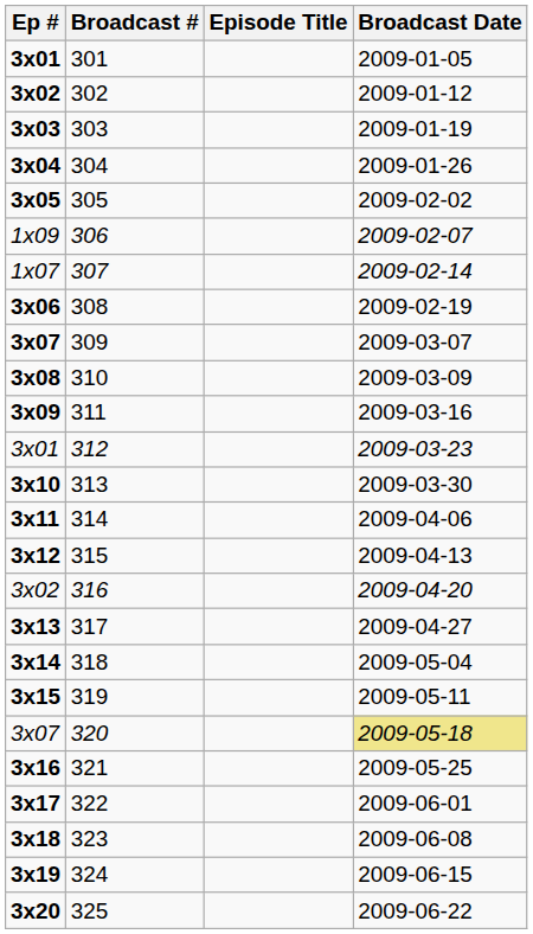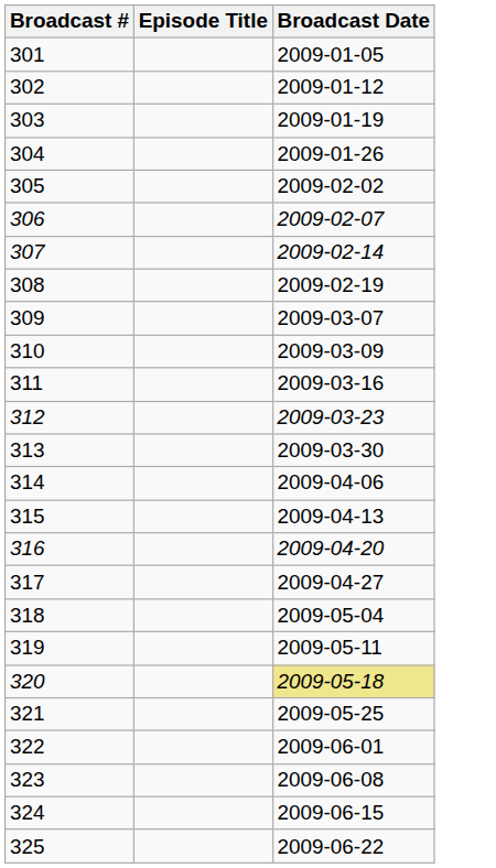 <table class="wikitable sortable">
 <tr>
-<th>Ep #</th>
 <th>Broadcast #</th>
 <th>Episode Title</th>
 <th>Broadcast Date</th>
 </tr>
 <tr>
-<td style="text-align: left; top"><strong>3x01</strong></td>
 <td style="text-align: left; top">301</td>
 <td style="text-align: left; top"><strong></strong></td>
 <td style="text-align: left; top">2009-01-05</td>
 </tr>
 <tr>
-<td style="text-align: left; top"><strong>3x02</strong></td>
 <td style="text-align: left; top">302</td>
 <td style="text-align: left; top"><strong></strong></td>
 <td style="text-align: left; top">2009-01-12</td>
 </tr>
 <tr>
-<td style="text-align: left; top"><strong>3x03</strong></td>
 <td style="text-align: left; top">303</td>
 <td style="text-align: left; top"><strong></strong></td>
 <td style="text-align: left; top">2009-01-19</td>
 </tr>
 <tr>
-<td style="text-align: left; top"><strong>3x04</strong></td>
 <td style="text-align: left; top">304</td>
 <td style="text-align: left; top"><strong></strong></td>
 <td style="text-align: left; top">2009-01-26</td>
 </tr>
 <tr>
-<td style="text-align: left; top"><strong>3x05</strong></td>
 <td style="text-align: left; top">305</td>
 <td style="text-align: left; top"><strong></strong></td>
 <td style="text-align: left; top">2009-02-02</td>
 </tr>
 <tr>
-<td style="text-align: left; top"><em>1x09</em></td>
 <td style="text-align: left; top"><em>306</em></td>
 <td style="text-align: left; top"><em></em></td>
 <td style="text-align: left; top"><em>2009-02-07</em></td>
 </tr>
 <tr>
-<td style="text-align: left; top"><em>1x07</em></td>
 <td style="text-align: left; top"><em>307</em></td>
 <td style="text-align: left; top"><em></em></td>
 <td style="text-align: left; top"><em>2009-02-14</em></td>
 </tr>
 <tr>
-<td style="text-align: left; top"><strong>3x06</strong></td>
 <td style="text-align: left; top">308</td>
 <td style="text-align: left; top"><strong></strong></td>
 <td style="text-align: left; top">2009-02-19</td>
 </tr>
 <tr>
-<td style="text-align: left; top"><strong>3x07</strong></td>
 <td style="text-align: left; top">309</td>
 <td style="text-align: left; top"><strong></strong></td>
 <td style="text-align: left; top">2009-03-07</td>
 </tr>
 <tr>
-<td style="text-align: left; top"><strong>3x08</strong></td>
 <td style="text-align: left; top">310</td>
 <td style="text-align: left; top"><strong></strong></td>
 <td style="text-align: left; top">2009-03-09</td>
 </tr>
 <tr>
-<td style="text-align: left; top"><strong>3x09</strong></td>
 <td style="text-align: left; top">311</td>
 <td style="text-align: left; top"><strong></strong></td>
 <td style="text-align: left; top">2009-03-16</td>
 </tr>
 <tr>
-<td style="text-align: left; top"><em>3x01</em></td>
 <td style="text-align: left; top"><em>312</em></td>
 <td style="text-align: left; top"><em></em></td>
 <td style="text-align: left; top"><em>2009-03-23</em></td>
 </tr>
 <tr>
-<td style="text-align: left; top"><strong>3x10</strong></td>
 <td style="text-align: left; top">313</td>
 <td style="text-align: left; top"><strong></strong></td>
 <td style="text-align: left; top">2009-03-30</td>
 </tr>
 <tr>
-<td style="text-align: left; top"><strong>3x11</strong></td>
 <td style="text-align: left; top">314</td>
 <td style="text-align: left; top"><strong></strong></td>
 <td style="text-align: left; top">2009-04-06</td>
 </tr>
 <tr>
-<td style="text-align: left; top"><strong>3x12</strong></td>
 <td style="text-align: left; top">315</td>
 <td style="text-align: left; top"><strong></strong></td>
 <td style="text-align: left; top">2009-04-13</td>
 </tr>
 <tr>
-<td style="text-align: left; top"><em>3x02</em></td>
 <td style="text-align: left; top"><em>316</em></td>
 <td style="text-align: left; top"><em></em></td>
 <td style="text-align: left; top"><em>2009-04-20</em></td>
 </tr>
 <tr>
-<td style="text-align: left; top"><strong>3x13</strong></td>
 <td style="text-align: left; top">317</td>
 <td style="text-align: left; top"><strong></strong></td>
 <td style="text-align: left; top">2009-04-27</td>
 </tr>
 <tr>
-<td style="text-align: left; top"><strong>3x14</strong></td>
 <td style="text-align: left; top">318</td>
 <td style="text-align: left; top"><strong></strong></td>
 <td style="text-align: left; top">2009-05-04</td>
 </tr>
 <tr>
-<td style="text-align: left; top"><strong>3x15</strong></td>
 <td style="text-align: left; top">319</td>
 <td style="text-align: left; top"><strong></strong></td>
 <td style="text-align: left; top">2009-05-11</td>
 </tr>
 <tr>
-<td style="text-align: left; top"><em>3x07</em></td>
 <td style="text-align: left; top"><em>320</em></td>
 <td style="text-align: left; top"><em></em></td>
 <td style="background: khaki; text-align: left; top"><em>2009-05-18</em></td>
 </tr>
 <tr>
-<td style="text-align: left; top"><strong>3x16</strong></td>
 <td style="text-align: left; top">321</td>
 <td style="text-align: left; top"><strong></strong></td>
 <td style="text-align: left; top">2009-05-25</td>
 </tr>
 <tr>
-<td style="text-align: left; top"><strong>3x17</strong></td>
 <td style="text-align: left; top">322</td>
 <td style="text-align: left; top"><strong></strong></td>
 <td style="text-align: left; top">2009-06-01</td>
 </tr>
 <tr>
-<td style="text-align: left; top"><strong>3x18</strong></td>
 <td style="text-align: left; top">323</td>
 <td style="text-align: left; top"><strong></strong></td>
 <td style="text-align: left; top">2009-06-08</td>
 </tr>
 <tr>
-<td style="text-align: left; top"><strong>3x19</strong></td>
 <td style="text-align: left; top">324</td>
 <td style="text-align: left; top"><strong></strong></td>
 <td style="text-align: left; top">2009-06-15</td>
 </tr>
 <tr>
-<td style="text-align: left; top"><strong>3x20</strong></td>
 <td style="text-align: left; top">325</td>
 <td style="text-align: left; top"><strong></strong></td>
 <td style="text-align: left; top">2009-06-22</td>
 </tr>
 </table>
